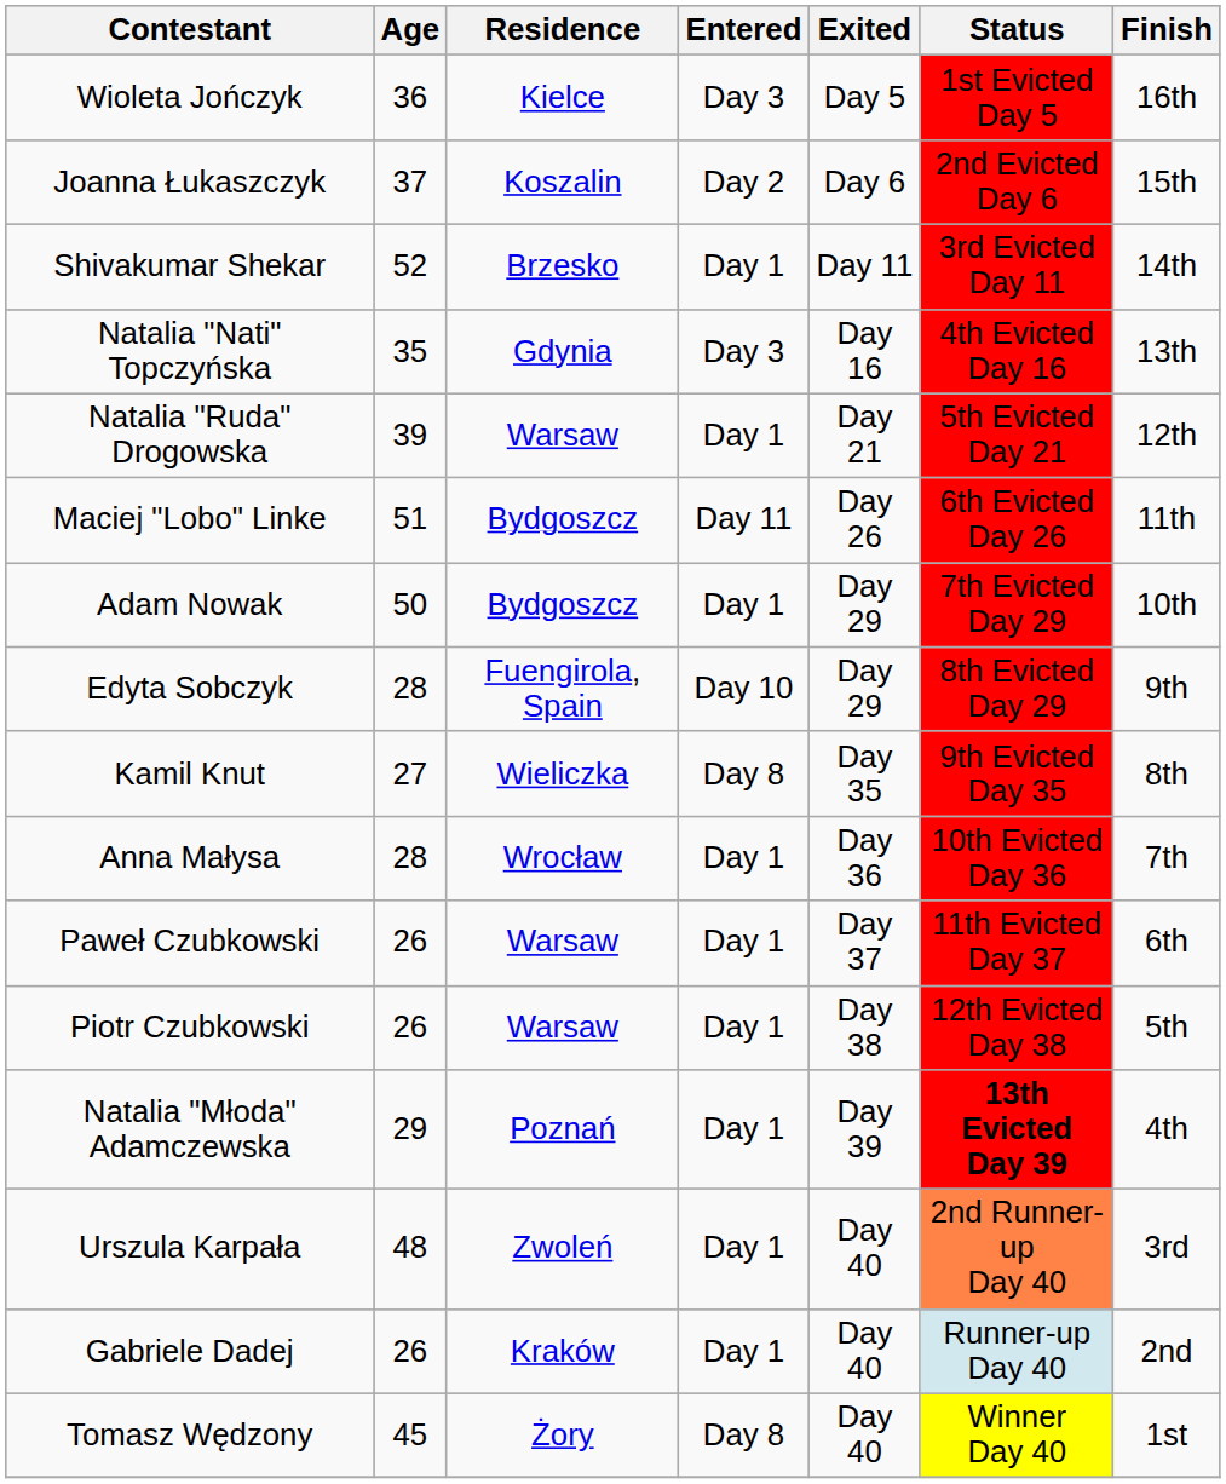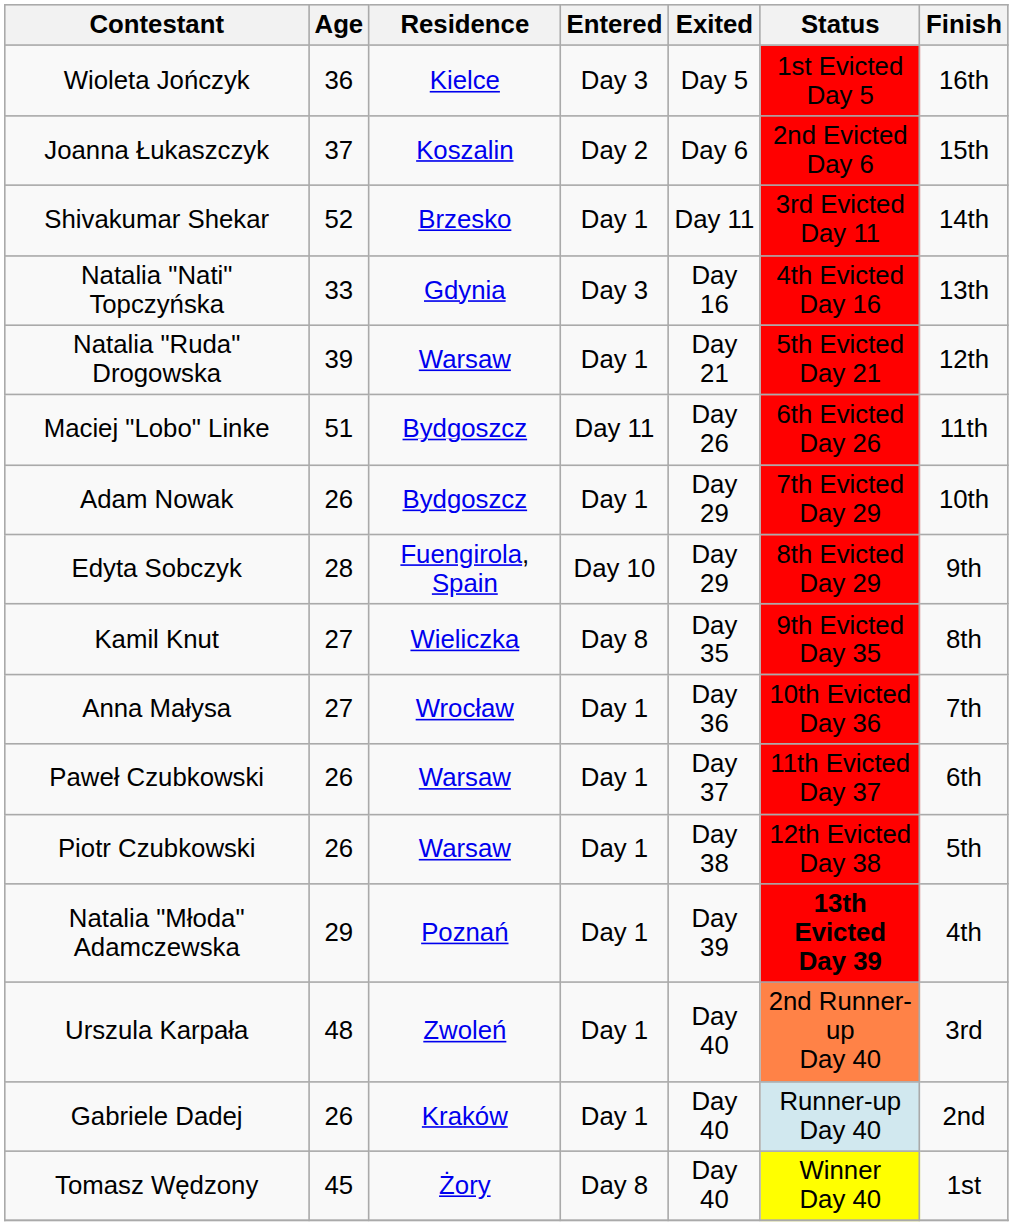 <table class="wikitable sortable" style="margin:auto; text-align:center">
 <tr>
 <th>Contestant</th>
 <th>Age</th>
 <th>Residence</th>
 <th>Entered</th>
 <th>Exited</th>
 <th>Status</th>
 <th>Finish</th>
 </tr>
 <tr>
 <td>Wioleta Jończyk</td>
 <td>36</td>
 <td><a href='#'>Kielce</a></td>
 <td>Day 3</td>
 <td>Day 5</td>
 <td style="background:#ff0000;">1st Evicted<br>Day 5</td>
 <td>16th</td>
 </tr>
 <tr>
 <td>Joanna Łukaszczyk</td>
 <td>37</td>
 <td><a href='#'>Koszalin</a></td>
 <td>Day 2</td>
 <td>Day 6</td>
 <td style="background:#ff0000;">2nd Evicted<br>Day 6</td>
 <td>15th</td>
 </tr>
 <tr>
 <td>Shivakumar Shekar</td>
 <td>52</td>
 <td><a href='#'>Brzesko</a></td>
 <td>Day 1</td>
 <td>Day 11</td>
 <td style="background:#ff0000;">3rd Evicted<br>Day 11</td>
 <td>14th</td>
 </tr>
 <tr>
 <td>Natalia "Nati" Topczyńska</td>
-<td>35</td>
+<td>33</td>
 <td><a href='#'>Gdynia</a></td>
 <td>Day 3</td>
 <td>Day 16</td>
 <td style="background:#ff0000;text-align:center;">4th Evicted<br>Day 16</td>
 <td>13th</td>
 </tr>
 <tr>
 <td>Natalia "Ruda" Drogowska</td>
 <td>39</td>
 <td><a href='#'>Warsaw</a></td>
 <td>Day 1</td>
 <td>Day 21</td>
 <td style="background:#ff0000;text-align:center;">5th Evicted<br>Day 21</td>
 <td>12th</td>
 </tr>
 <tr>
 <td>Maciej "Lobo" Linke</td>
 <td>51</td>
 <td><a href='#'>Bydgoszcz</a></td>
 <td>Day 11</td>
 <td>Day 26</td>
 <td style="background:#ff0000;text-align:center;">6th Evicted<br>Day 26</td>
 <td>11th</td>
 </tr>
 <tr>
 <td>Adam Nowak</td>
-<td>50</td>
+<td>26</td>
 <td><a href='#'>Bydgoszcz</a></td>
 <td>Day 1</td>
 <td>Day 29</td>
 <td style="background:#ff0000;text-align:center;">7th Evicted<br>Day 29</td>
 <td>10th</td>
 </tr>
 <tr>
 <td>Edyta Sobczyk</td>
 <td>28</td>
 <td><a href='#'>Fuengirola</a>, <a href='#'>Spain</a></td>
 <td>Day 10</td>
 <td>Day 29</td>
 <td style="background:#ff0000;text-align:center;">8th Evicted<br>Day 29</td>
 <td>9th</td>
 </tr>
 <tr>
 <td>Kamil Knut</td>
 <td>27</td>
 <td><a href='#'>Wieliczka</a></td>
 <td>Day 8</td>
 <td>Day 35</td>
 <td style="background:#ff0000;text-align:center;">9th Evicted<br>Day 35</td>
 <td>8th</td>
 </tr>
 <tr>
 <td>Anna Małysa</td>
-<td>28</td>
+<td>27</td>
 <td><a href='#'>Wrocław</a></td>
 <td>Day 1</td>
 <td>Day 36</td>
 <td style="background:#ff0000;text-align:center;">10th Evicted<br>Day 36</td>
 <td>7th</td>
 </tr>
 <tr>
 <td>Paweł Czubkowski</td>
 <td>26</td>
 <td><a href='#'>Warsaw</a></td>
 <td>Day 1</td>
 <td>Day 37</td>
 <td style="background:#ff0000;text-align:center;">11th Evicted<br>Day 37</td>
 <td>6th</td>
 </tr>
 <tr>
 <td>Piotr Czubkowski</td>
 <td>26</td>
 <td><a href='#'>Warsaw</a></td>
 <td>Day 1</td>
 <td>Day 38</td>
 <td style="background:#ff0000;text-align:center;">12th Evicted<br>Day 38</td>
 <td>5th</td>
 </tr>
 <tr>
 <td>Natalia "Młoda" Adamczewska</td>
 <td>29</td>
 <td><a href='#'>Poznań</a></td>
 <td>Day 1</td>
 <td>Day 39</td>
 <td style="background:#ff0000;text-align:center;"><strong>13th Evicted<br>Day 39</strong></td>
 <td>4th</td>
 </tr>
 <tr>
 <td>Urszula Karpała</td>
 <td>48</td>
 <td><a href='#'>Zwoleń</a></td>
 <td>Day 1</td>
 <td>Day 40</td>
 <td style="background:#FF8247;text-align:center;">2nd Runner-up<br>Day 40</td>
 <td>3rd</td>
 </tr>
 <tr>
 <td>Gabriele Dadej</td>
 <td>26</td>
 <td><a href='#'>Kraków</a></td>
 <td>Day 1</td>
 <td>Day 40</td>
 <td style="background:#D1E8EF;text-align:center;">Runner-up<br>Day 40</td>
 <td>2nd</td>
 </tr>
 <tr>
 <td>Tomasz Wędzony</td>
 <td>45</td>
 <td><a href='#'>Żory</a></td>
 <td>Day 8</td>
 <td>Day 40</td>
 <td style="background:yellow;text-align:center;">Winner<br>Day 40</td>
 <td>1st</td>
 </tr>
 <tr>
 </tr>
 </table>
